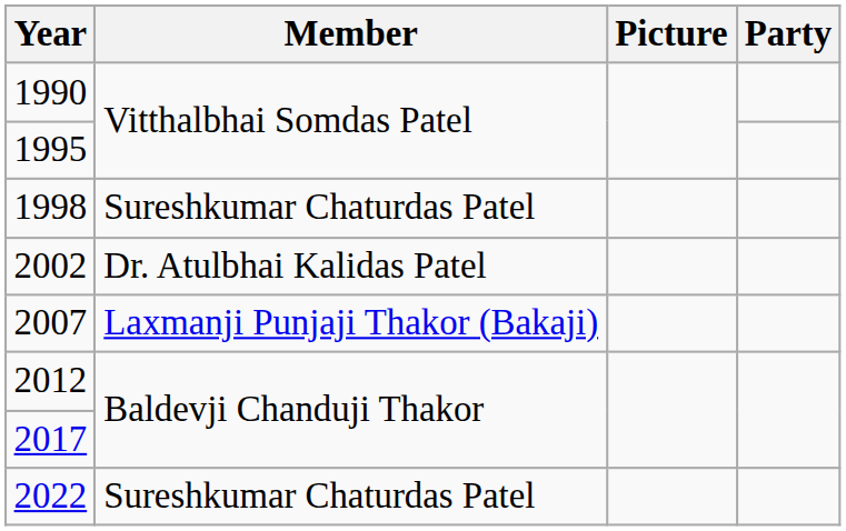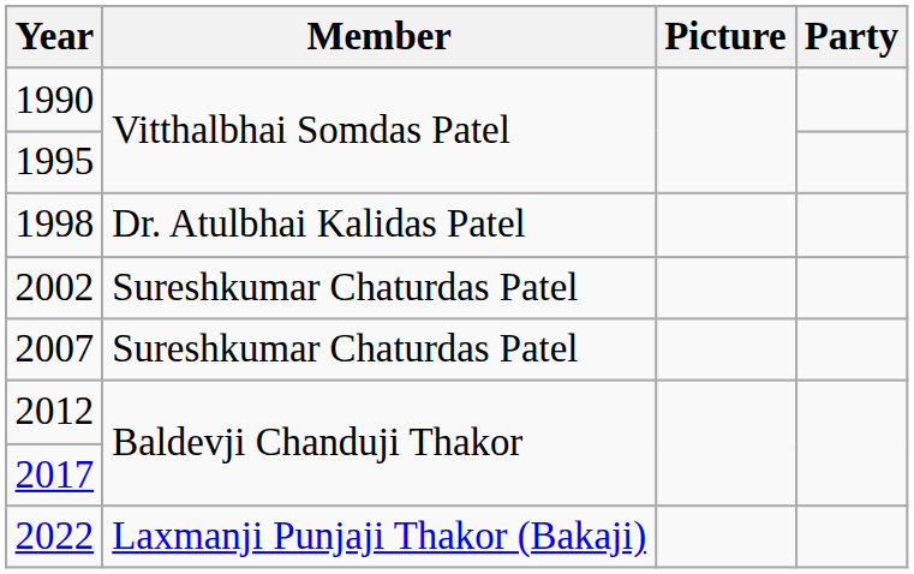 <table class="wikitable sortable">
 <tr>
 <th>Year</th>
 <th>Member</th>
 <th>Picture</th>
 <th colspan="2">Party</th>
 </tr>
 <tr>
 <td>1990</td>
 <td rowspan=2>Vitthalbhai Somdas Patel</td>
 <td rowspan=2></td>
 <td></td>
 </tr>
 <tr>
 <td>1995</td>
 </tr>
 <tr>
 <td>1998</td>
+<td>Dr. Atulbhai Kalidas Patel</td>
+<td></td>
+<td></td>
+</tr>
+<tr>
+<td>2002</td>
 <td>Sureshkumar Chaturdas Patel</td>
 <td></td>
 <td></td>
 </tr>
 <tr>
-<td>2002</td>
-<td>Dr. Atulbhai Kalidas Patel</td>
-<td></td>
-<td></td>
-</tr>
-<tr>
 <td>2007</td>
-<td><a href='#'>Laxmanji Punjaji Thakor (Bakaji)</a></td>
+<td>Sureshkumar Chaturdas Patel</td>
 <td></td>
 <td></td>
 </tr>
 <tr>
 <td>2012</td>
 <td rowspan=2>Baldevji Chanduji Thakor</td>
 <td rowspan=2></td>
 </tr>
 <tr>
 <td><a href='#'>2017</a></td>
 </tr>
 <tr>
 <td><a href='#'>2022</a></td>
-<td>Sureshkumar Chaturdas Patel</td>
+<td><a href='#'>Laxmanji Punjaji Thakor (Bakaji)</a></td>
 <td></td>
 <td></td>
 </tr>
 </table>
